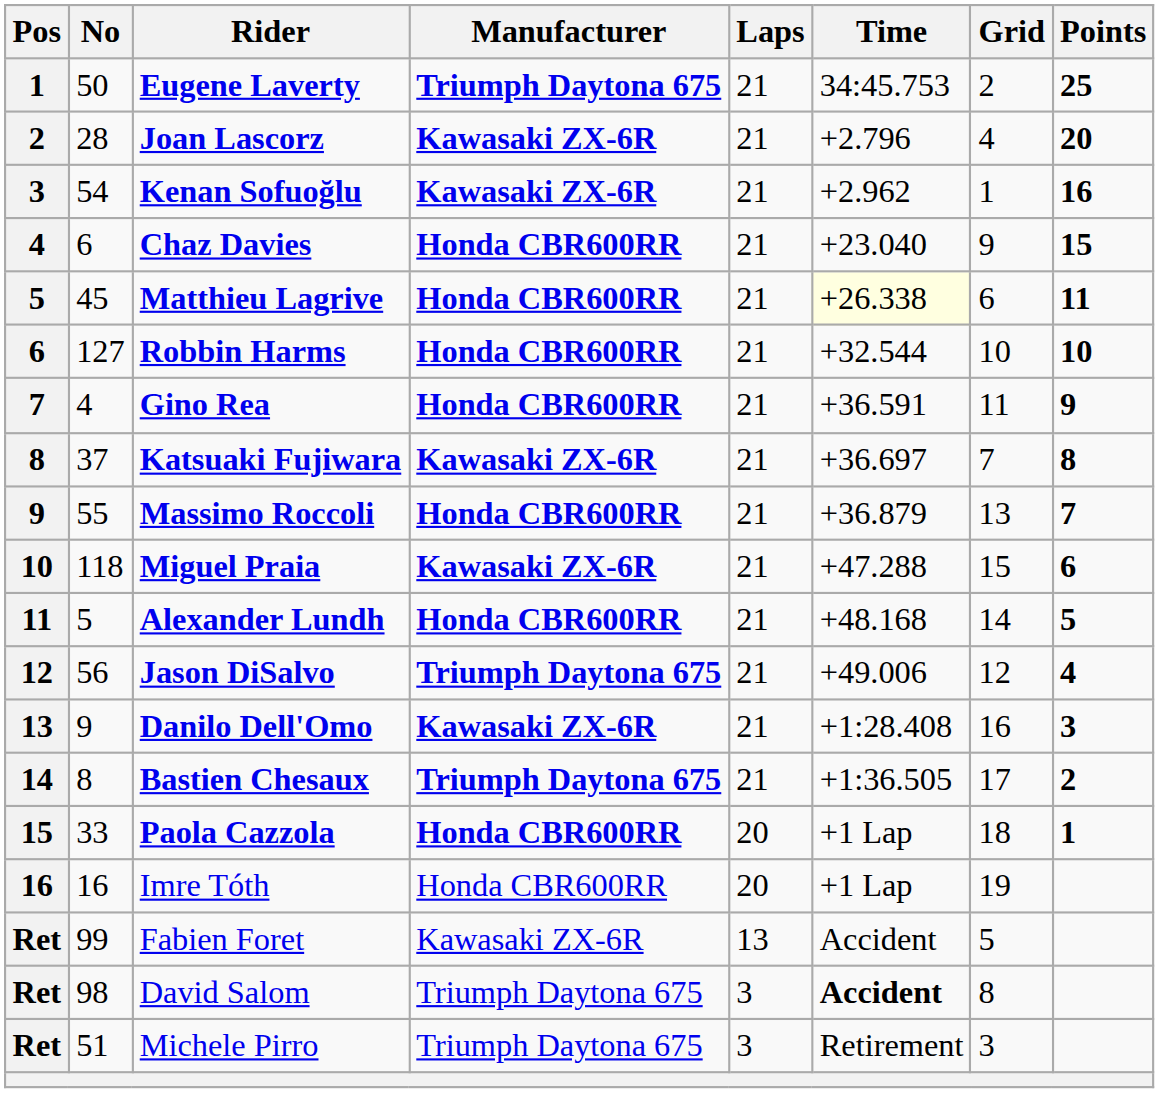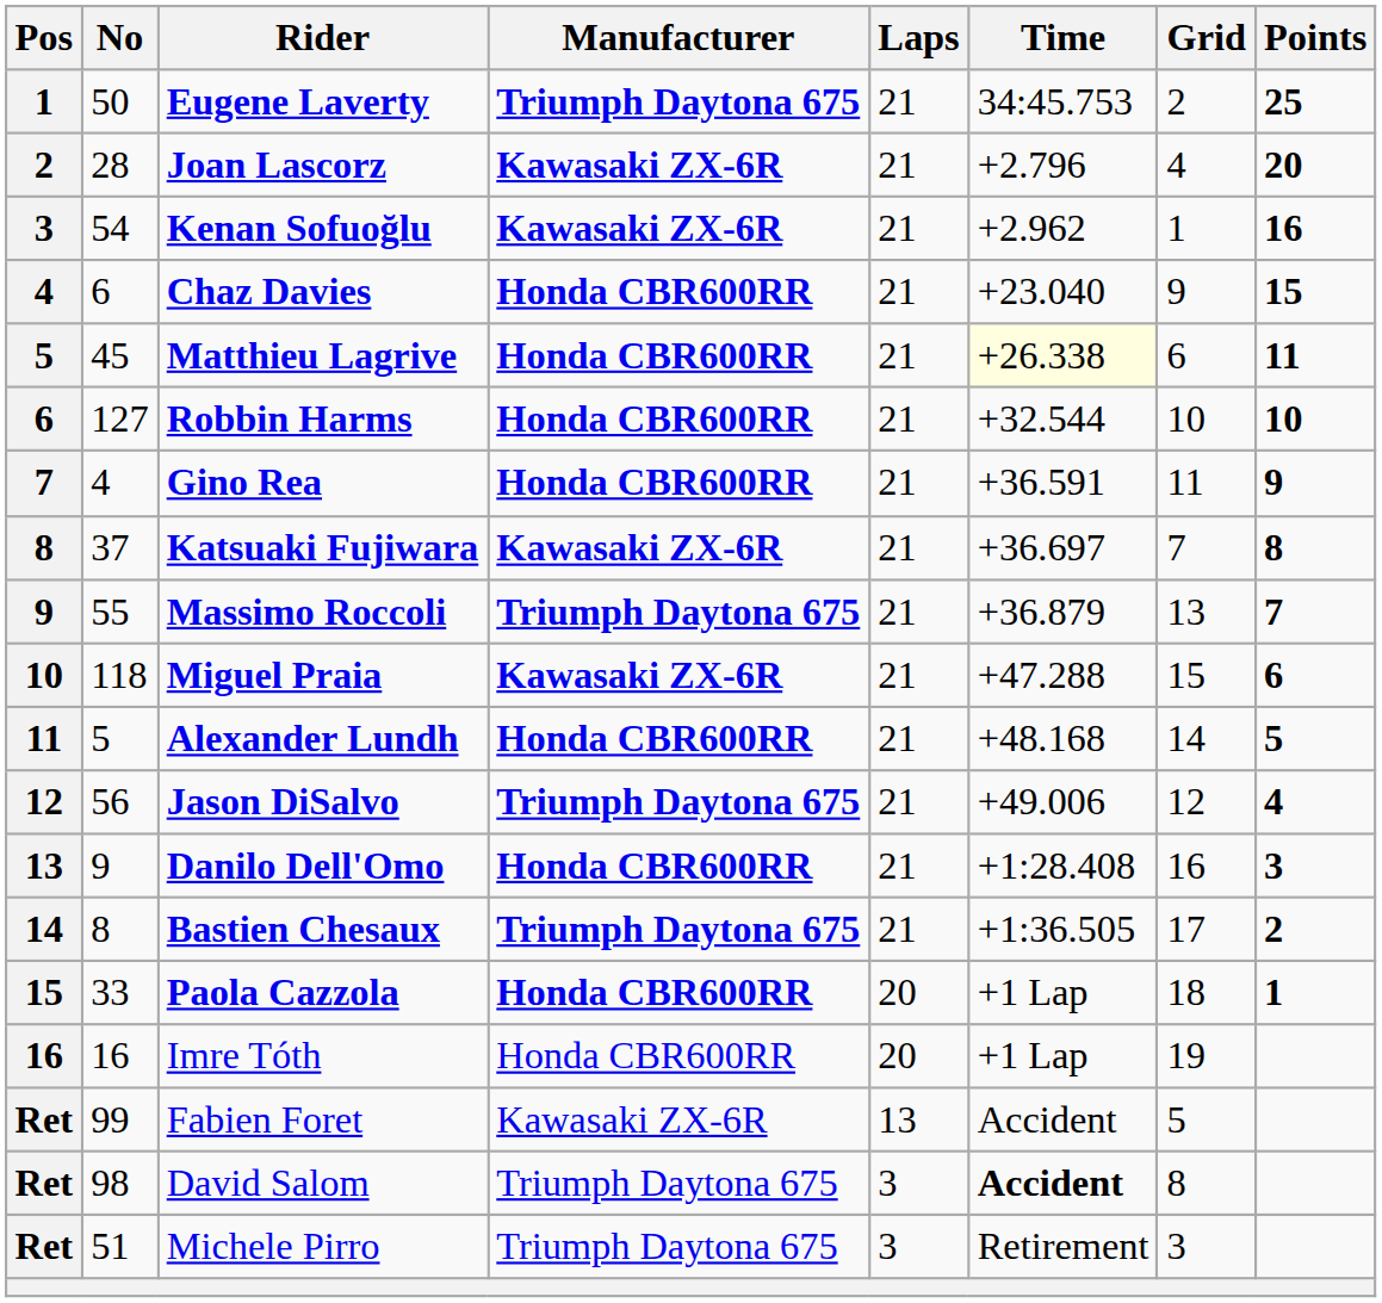 <table class="wikitable" style="font-size: 95%;">
 <tr>
 <th>Pos</th>
 <th>No</th>
 <th>Rider</th>
 <th>Manufacturer</th>
 <th>Laps</th>
 <th>Time</th>
 <th>Grid</th>
 <th>Points</th>
 </tr>
 <tr>
 <th>1</th>
 <td>50</td>
 <td> <strong><a href='#'>Eugene Laverty</a></strong></td>
 <td><strong><a href='#'>Triumph Daytona 675</a></strong></td>
 <td>21</td>
 <td>34:45.753</td>
 <td>2</td>
 <td><strong>25</strong></td>
 </tr>
 <tr>
 <th>2</th>
 <td>28</td>
 <td> <strong><a href='#'>Joan Lascorz</a></strong></td>
 <td><strong><a href='#'>Kawasaki ZX-6R</a></strong></td>
 <td>21</td>
 <td>+2.796</td>
 <td>4</td>
 <td><strong>20</strong></td>
 </tr>
 <tr>
 <th>3</th>
 <td>54</td>
 <td> <strong><a href='#'>Kenan Sofuoğlu</a></strong></td>
 <td><strong><a href='#'>Kawasaki ZX-6R</a></strong></td>
 <td>21</td>
 <td>+2.962</td>
 <td>1</td>
 <td><strong>16</strong></td>
 </tr>
 <tr>
 <th>4</th>
 <td>6</td>
 <td> <strong><a href='#'>Chaz Davies</a></strong></td>
 <td><strong><a href='#'>Honda CBR600RR</a></strong></td>
 <td>21</td>
 <td>+23.040</td>
 <td>9</td>
 <td><strong>15</strong></td>
 </tr>
 <tr>
 <th>5</th>
 <td>45</td>
 <td> <strong><a href='#'>Matthieu Lagrive</a></strong></td>
 <td><strong><a href='#'>Honda CBR600RR</a></strong></td>
 <td>21</td>
 <td style="background: lightyellow;">+26.338</td>
 <td>6</td>
 <td><strong>11</strong></td>
 </tr>
 <tr>
 <th>6</th>
 <td>127</td>
 <td> <strong><a href='#'>Robbin Harms</a></strong></td>
 <td><strong><a href='#'>Honda CBR600RR</a></strong></td>
 <td>21</td>
 <td>+32.544</td>
 <td>10</td>
 <td><strong>10</strong></td>
 </tr>
 <tr>
 <th>7</th>
 <td>4</td>
 <td> <strong><a href='#'>Gino Rea</a></strong></td>
 <td><strong><a href='#'>Honda CBR600RR</a></strong></td>
 <td>21</td>
 <td>+36.591</td>
 <td>11</td>
 <td><strong>9</strong></td>
 </tr>
 <tr>
 <th>8</th>
 <td>37</td>
 <td> <strong><a href='#'>Katsuaki Fujiwara</a></strong></td>
 <td><strong><a href='#'>Kawasaki ZX-6R</a></strong></td>
 <td>21</td>
 <td>+36.697</td>
 <td>7</td>
 <td><strong>8</strong></td>
 </tr>
 <tr>
 <th>9</th>
 <td>55</td>
 <td> <strong><a href='#'>Massimo Roccoli</a></strong></td>
-<td><strong><a href='#'>Honda CBR600RR</a></strong></td>
+<td><strong><a href='#'>Triumph Daytona 675</a></strong></td>
 <td>21</td>
 <td>+36.879</td>
 <td>13</td>
 <td><strong>7</strong></td>
 </tr>
 <tr>
 <th>10</th>
 <td>118</td>
 <td> <strong><a href='#'>Miguel Praia</a></strong></td>
 <td><strong><a href='#'>Kawasaki ZX-6R</a></strong></td>
 <td>21</td>
 <td>+47.288</td>
 <td>15</td>
 <td><strong>6</strong></td>
 </tr>
 <tr>
 <th>11</th>
 <td>5</td>
 <td> <strong><a href='#'>Alexander Lundh</a></strong></td>
 <td><strong><a href='#'>Honda CBR600RR</a></strong></td>
 <td>21</td>
 <td>+48.168</td>
 <td>14</td>
 <td><strong>5</strong></td>
 </tr>
 <tr>
 <th>12</th>
 <td>56</td>
 <td> <strong><a href='#'>Jason DiSalvo</a></strong></td>
 <td><strong><a href='#'>Triumph Daytona 675</a></strong></td>
 <td>21</td>
 <td>+49.006</td>
 <td>12</td>
 <td><strong>4</strong></td>
 </tr>
 <tr>
 <th>13</th>
 <td>9</td>
 <td> <strong><a href='#'>Danilo Dell'Omo</a></strong></td>
-<td><strong><a href='#'>Kawasaki ZX-6R</a></strong></td>
+<td><strong><a href='#'>Honda CBR600RR</a></strong></td>
 <td>21</td>
 <td>+1:28.408</td>
 <td>16</td>
 <td><strong>3</strong></td>
 </tr>
 <tr>
 <th>14</th>
 <td>8</td>
 <td> <strong><a href='#'>Bastien Chesaux</a></strong></td>
 <td><strong><a href='#'>Triumph Daytona 675</a></strong></td>
 <td>21</td>
 <td>+1:36.505</td>
 <td>17</td>
 <td><strong>2</strong></td>
 </tr>
 <tr>
 <th>15</th>
 <td>33</td>
 <td> <strong><a href='#'>Paola Cazzola</a></strong></td>
 <td><strong><a href='#'>Honda CBR600RR</a></strong></td>
 <td>20</td>
 <td>+1 Lap</td>
 <td>18</td>
 <td><strong>1</strong></td>
 </tr>
 <tr>
 <th>16</th>
 <td>16</td>
 <td> <a href='#'>Imre Tóth</a></td>
 <td><a href='#'>Honda CBR600RR</a></td>
 <td>20</td>
 <td>+1 Lap</td>
 <td>19</td>
 <td></td>
 </tr>
 <tr>
 <th>Ret</th>
 <td>99</td>
 <td> <a href='#'>Fabien Foret</a></td>
 <td><a href='#'>Kawasaki ZX-6R</a></td>
 <td>13</td>
 <td>Accident</td>
 <td>5</td>
 <td></td>
 </tr>
 <tr>
 <th>Ret</th>
 <td>98</td>
 <td> <a href='#'>David Salom</a></td>
 <td><a href='#'>Triumph Daytona 675</a></td>
 <td>3</td>
 <td><strong>Accident</strong></td>
 <td>8</td>
 <td></td>
 </tr>
 <tr>
 <th>Ret</th>
 <td>51</td>
 <td> <a href='#'>Michele Pirro</a></td>
 <td><a href='#'>Triumph Daytona 675</a></td>
 <td>3</td>
 <td>Retirement</td>
 <td>3</td>
 <td></td>
 </tr>
 <tr>
 <th colspan=8></th>
 </tr>
 </table>
